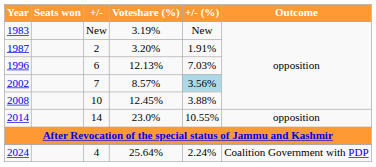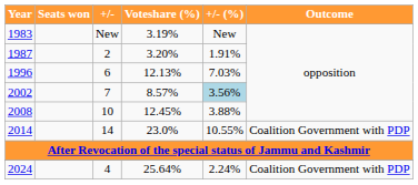 <table class="wikitable sortable">
 <tr>
 <th style="background-color:#FF9933; color:white">Year</th>
 <th style="background-color:#FF9933; color:white">Seats won</th>
 <th style="background-color:#FF9933; color:white">+/-</th>
 <th style="background-color:#FF9933; color:white">Voteshare (%)</th>
 <th style="background-color:#FF9933; color:white">+/- (%)</th>
 <th style="background-color:#FF9933; color:white">Outcome</th>
 </tr>
 <tr style="text-align:center;">
 <td><a href='#'>1983</a></td>
 <td></td>
 <td>New</td>
 <td>3.19%</td>
 <td>New</td>
 <td rowspan="5">opposition</td>
 </tr>
 <tr style="text-align:center;">
 <td><a href='#'>1987</a></td>
 <td></td>
 <td> 2</td>
 <td>3.20%</td>
 <td> 1.91%</td>
 </tr>
 <tr style="text-align:center;">
 <td><a href='#'>1996</a></td>
 <td></td>
 <td> 6</td>
 <td>12.13%</td>
 <td>7.03%</td>
 </tr>
 <tr style="text-align:center;">
 <td><a href='#'>2002</a></td>
 <td></td>
 <td> 7</td>
 <td>8.57%</td>
 <td style="background: lightblue;"> 3.56%</td>
 </tr>
 <tr style="text-align:center;">
 <td><a href='#'>2008</a></td>
 <td></td>
 <td> 10</td>
 <td>12.45%</td>
 <td> 3.88%</td>
 </tr>
 <tr style="text-align:center;">
 <td><a href='#'>2014</a></td>
 <td></td>
 <td> 14</td>
 <td>23.0%</td>
 <td> 10.55%</td>
-<td>opposition</td>
+<td>Coalition Government with <a href='#'>PDP</a></td>
 </tr>
 <tr>
 <th colspan="6" style="background:#FF9933; color:black;" !><a href='#'>After Revocation of the special status of Jammu and Kashmir</a></th>
 </tr>
 <tr>
 </tr>
 <tr style="text-align:center;">
 <td><a href='#'>2024</a></td>
 <td></td>
 <td> 4</td>
 <td>25.64%</td>
 <td> 2.24%</td>
 <td>Coalition Government with <a href='#'>PDP</a></td>
 </tr>
 </table>
